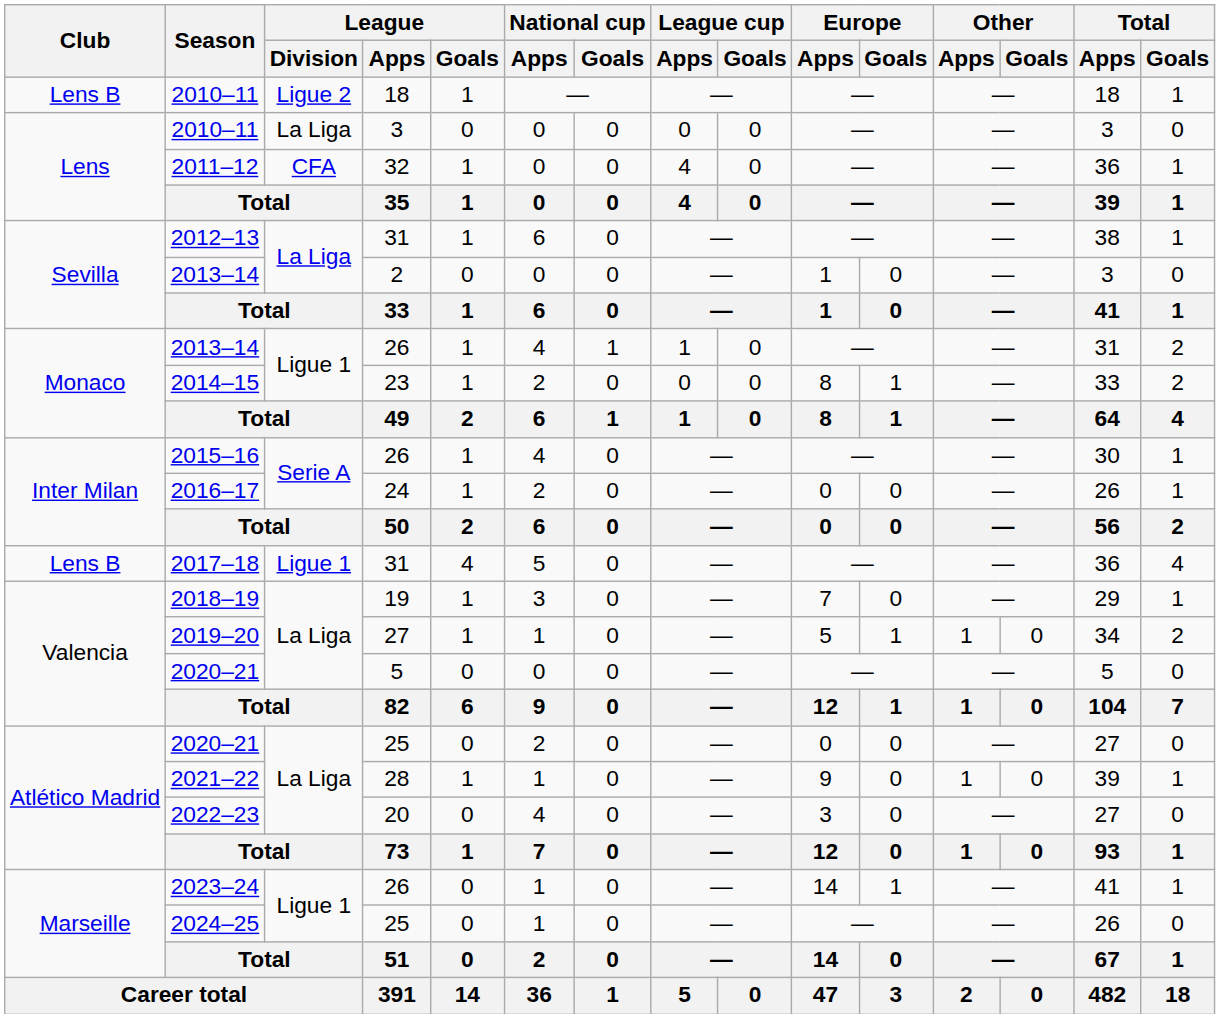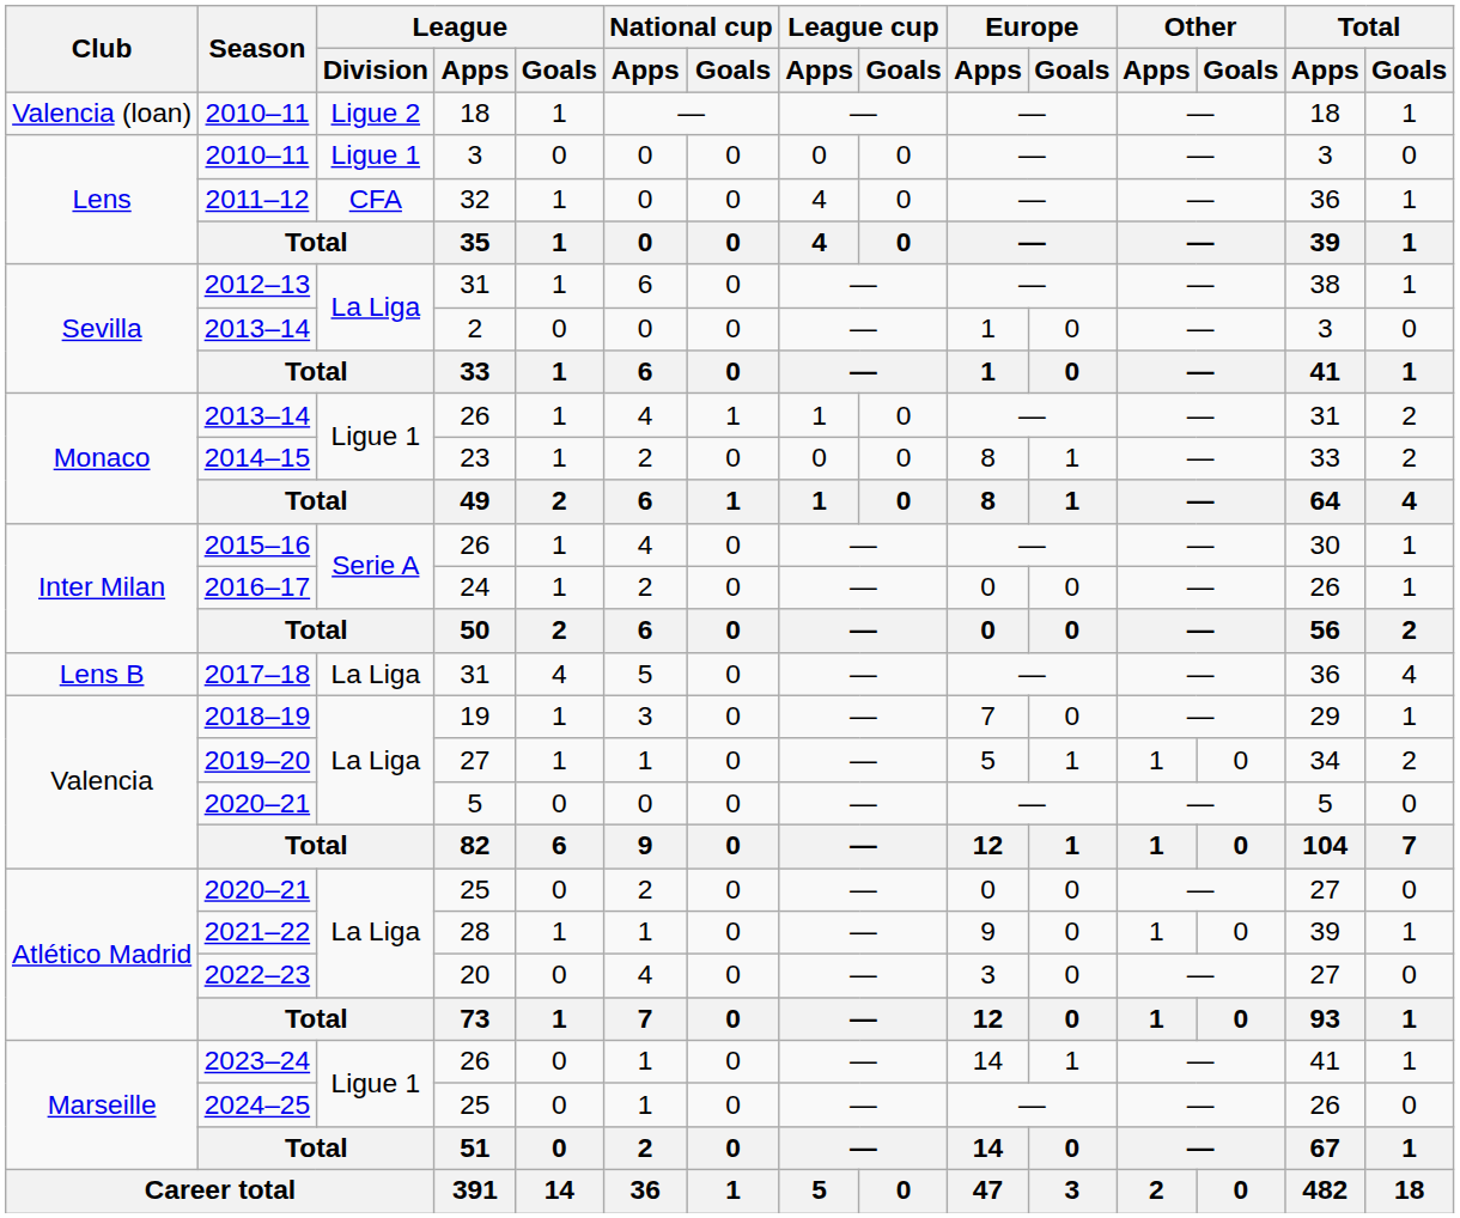 <table class="wikitable" style="text-align:center">
 <tr>
 <th rowspan="2">Club</th>
 <th rowspan="2">Season</th>
 <th colspan="3">League</th>
 <th colspan="2">National cup</th>
 <th colspan="2">League cup</th>
 <th colspan="2">Europe</th>
 <th colspan="2">Other</th>
 <th colspan="2">Total</th>
 </tr>
 <tr>
 <th>Division</th>
 <th>Apps</th>
 <th>Goals</th>
 <th>Apps</th>
 <th>Goals</th>
 <th>Apps</th>
 <th>Goals</th>
 <th>Apps</th>
 <th>Goals</th>
 <th>Apps</th>
 <th>Goals</th>
 <th>Apps</th>
 <th>Goals</th>
 </tr>
 <tr>
-<td><a href='#'>Lens B</a></td>
+<td><a href='#'>Valencia</a> (loan)</td>
 <td><a href='#'>2010–11</a></td>
 <td><a href='#'>Ligue 2</a></td>
 <td>18</td>
 <td>1</td>
 <td colspan="2">—</td>
 <td colspan="2">—</td>
 <td colspan="2">—</td>
 <td colspan="2">—</td>
 <td>18</td>
 <td>1</td>
 </tr>
 <tr>
 <td rowspan="3"><a href='#'>Lens</a></td>
 <td><a href='#'>2010–11</a></td>
-<td>La Liga</td>
+<td><a href='#'>Ligue 1</a></td>
 <td>3</td>
 <td>0</td>
 <td>0</td>
 <td>0</td>
 <td>0</td>
 <td>0</td>
 <td colspan="2">—</td>
 <td colspan="2">—</td>
 <td>3</td>
 <td>0</td>
 </tr>
 <tr>
 <td><a href='#'>2011–12</a></td>
 <td><a href='#'>CFA</a></td>
 <td>32</td>
 <td>1</td>
 <td>0</td>
 <td>0</td>
 <td>4</td>
 <td>0</td>
 <td colspan="2">—</td>
 <td colspan="2">—</td>
 <td>36</td>
 <td>1</td>
 </tr>
 <tr>
 <th colspan="2">Total</th>
 <th>35</th>
 <th>1</th>
 <th>0</th>
 <th>0</th>
 <th>4</th>
 <th>0</th>
 <th colspan="2">—</th>
 <th colspan="2">—</th>
 <th>39</th>
 <th>1</th>
 </tr>
 <tr>
 <td rowspan="3"><a href='#'>Sevilla</a></td>
 <td><a href='#'>2012–13</a></td>
 <td rowspan="2"><a href='#'>La Liga</a></td>
 <td>31</td>
 <td>1</td>
 <td>6</td>
 <td>0</td>
 <td colspan="2">—</td>
 <td colspan="2">—</td>
 <td colspan="2">—</td>
 <td>38</td>
 <td>1</td>
 </tr>
 <tr>
 <td><a href='#'>2013–14</a></td>
 <td>2</td>
 <td>0</td>
 <td>0</td>
 <td>0</td>
 <td colspan="2">—</td>
 <td>1</td>
 <td>0</td>
 <td colspan="2">—</td>
 <td>3</td>
 <td>0</td>
 </tr>
 <tr>
 <th colspan="2">Total</th>
 <th>33</th>
 <th>1</th>
 <th>6</th>
 <th>0</th>
 <th colspan="2">—</th>
 <th>1</th>
 <th>0</th>
 <th colspan="2">—</th>
 <th>41</th>
 <th>1</th>
 </tr>
 <tr>
 <td rowspan="3"><a href='#'>Monaco</a></td>
 <td><a href='#'>2013–14</a></td>
 <td rowspan="2">Ligue 1</td>
 <td>26</td>
 <td>1</td>
 <td>4</td>
 <td>1</td>
 <td>1</td>
 <td>0</td>
 <td colspan="2">—</td>
 <td colspan="2">—</td>
 <td>31</td>
 <td>2</td>
 </tr>
 <tr>
 <td><a href='#'>2014–15</a></td>
 <td>23</td>
 <td>1</td>
 <td>2</td>
 <td>0</td>
 <td>0</td>
 <td>0</td>
 <td>8</td>
 <td>1</td>
 <td colspan="2">—</td>
 <td>33</td>
 <td>2</td>
 </tr>
 <tr>
 <th colspan="2">Total</th>
 <th>49</th>
 <th>2</th>
 <th>6</th>
 <th>1</th>
 <th>1</th>
 <th>0</th>
 <th>8</th>
 <th>1</th>
 <th colspan="2">—</th>
 <th>64</th>
 <th>4</th>
 </tr>
 <tr>
 <td rowspan="3"><a href='#'>Inter Milan</a></td>
 <td><a href='#'>2015–16</a></td>
 <td rowspan="2"><a href='#'>Serie A</a></td>
 <td>26</td>
 <td>1</td>
 <td>4</td>
 <td>0</td>
 <td colspan="2">—</td>
 <td colspan="2">—</td>
 <td colspan="2">—</td>
 <td>30</td>
 <td>1</td>
 </tr>
 <tr>
 <td><a href='#'>2016–17</a></td>
 <td>24</td>
 <td>1</td>
 <td>2</td>
 <td>0</td>
 <td colspan="2">—</td>
 <td>0</td>
 <td>0</td>
 <td colspan="2">—</td>
 <td>26</td>
 <td>1</td>
 </tr>
 <tr>
 <th colspan="2">Total</th>
 <th>50</th>
 <th>2</th>
 <th>6</th>
 <th>0</th>
 <th colspan="2">—</th>
 <th>0</th>
 <th>0</th>
 <th colspan="2">—</th>
 <th>56</th>
 <th>2</th>
 </tr>
 <tr>
 <td><a href='#'>Lens B</a></td>
 <td><a href='#'>2017–18</a></td>
-<td><a href='#'>Ligue 1</a></td>
+<td>La Liga</td>
 <td>31</td>
 <td>4</td>
 <td>5</td>
 <td>0</td>
 <td colspan="2">—</td>
 <td colspan="2">—</td>
 <td colspan="2">—</td>
 <td>36</td>
 <td>4</td>
 </tr>
 <tr>
 <td rowspan="4">Valencia</td>
 <td><a href='#'>2018–19</a></td>
 <td rowspan="3">La Liga</td>
 <td>19</td>
 <td>1</td>
 <td>3</td>
 <td>0</td>
 <td colspan="2">—</td>
 <td>7</td>
 <td>0</td>
 <td colspan="2">—</td>
 <td>29</td>
 <td>1</td>
 </tr>
 <tr>
 <td><a href='#'>2019–20</a></td>
 <td>27</td>
 <td>1</td>
 <td>1</td>
 <td>0</td>
 <td colspan="2">—</td>
 <td>5</td>
 <td>1</td>
 <td>1</td>
 <td>0</td>
 <td>34</td>
 <td>2</td>
 </tr>
 <tr>
 <td><a href='#'>2020–21</a></td>
 <td>5</td>
 <td>0</td>
 <td>0</td>
 <td>0</td>
 <td colspan="2">—</td>
 <td colspan="2">—</td>
 <td colspan="2">—</td>
 <td>5</td>
 <td>0</td>
 </tr>
 <tr>
 <th colspan="2">Total</th>
 <th>82</th>
 <th>6</th>
 <th>9</th>
 <th>0</th>
 <th colspan="2">—</th>
 <th>12</th>
 <th>1</th>
 <th>1</th>
 <th>0</th>
 <th>104</th>
 <th>7</th>
 </tr>
 <tr>
 <td rowspan="4"><a href='#'>Atlético Madrid</a></td>
 <td><a href='#'>2020–21</a></td>
 <td rowspan="3">La Liga</td>
 <td>25</td>
 <td>0</td>
 <td>2</td>
 <td>0</td>
 <td colspan="2">—</td>
 <td>0</td>
 <td>0</td>
 <td colspan="2">—</td>
 <td>27</td>
 <td>0</td>
 </tr>
 <tr>
 <td><a href='#'>2021–22</a></td>
 <td>28</td>
 <td>1</td>
 <td>1</td>
 <td>0</td>
 <td colspan="2">—</td>
 <td>9</td>
 <td>0</td>
 <td>1</td>
 <td>0</td>
 <td>39</td>
 <td>1</td>
 </tr>
 <tr>
 <td><a href='#'>2022–23</a></td>
 <td>20</td>
 <td>0</td>
 <td>4</td>
 <td>0</td>
 <td colspan="2">—</td>
 <td>3</td>
 <td>0</td>
 <td colspan="2">—</td>
 <td>27</td>
 <td>0</td>
 </tr>
 <tr>
 <th colspan="2">Total</th>
 <th>73</th>
 <th>1</th>
 <th>7</th>
 <th>0</th>
 <th colspan="2">—</th>
 <th>12</th>
 <th>0</th>
 <th>1</th>
 <th>0</th>
 <th>93</th>
 <th>1</th>
 </tr>
 <tr>
 <td rowspan="3"><a href='#'>Marseille</a></td>
 <td><a href='#'>2023–24</a></td>
 <td rowspan="2">Ligue 1</td>
 <td>26</td>
 <td>0</td>
 <td>1</td>
 <td>0</td>
 <td colspan="2">—</td>
 <td>14</td>
 <td>1</td>
 <td colspan="2">—</td>
 <td>41</td>
 <td>1</td>
 </tr>
 <tr>
 <td><a href='#'>2024–25</a></td>
 <td>25</td>
 <td>0</td>
 <td>1</td>
 <td>0</td>
 <td colspan="2">—</td>
 <td colspan="2">—</td>
 <td colspan="2">—</td>
 <td>26</td>
 <td>0</td>
 </tr>
 <tr>
 <th colspan="2">Total</th>
 <th>51</th>
 <th>0</th>
 <th>2</th>
 <th>0</th>
 <th colspan="2">—</th>
 <th>14</th>
 <th>0</th>
 <th colspan="2">—</th>
 <th>67</th>
 <th>1</th>
 </tr>
 <tr>
 <th colspan="3">Career total</th>
 <th>391</th>
 <th>14</th>
 <th>36</th>
 <th>1</th>
 <th>5</th>
 <th>0</th>
 <th>47</th>
 <th>3</th>
 <th>2</th>
 <th>0</th>
 <th>482</th>
 <th>18</th>
 </tr>
 </table>
